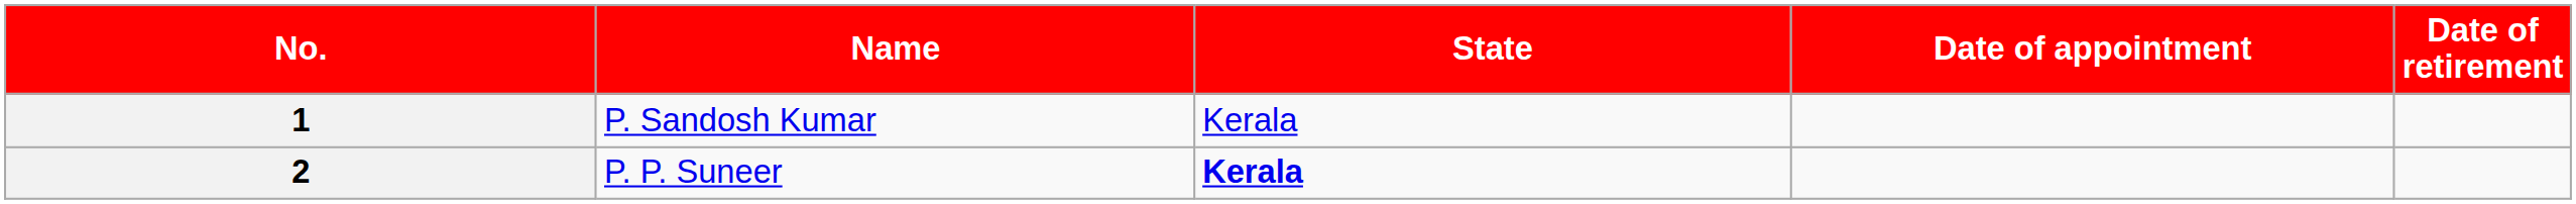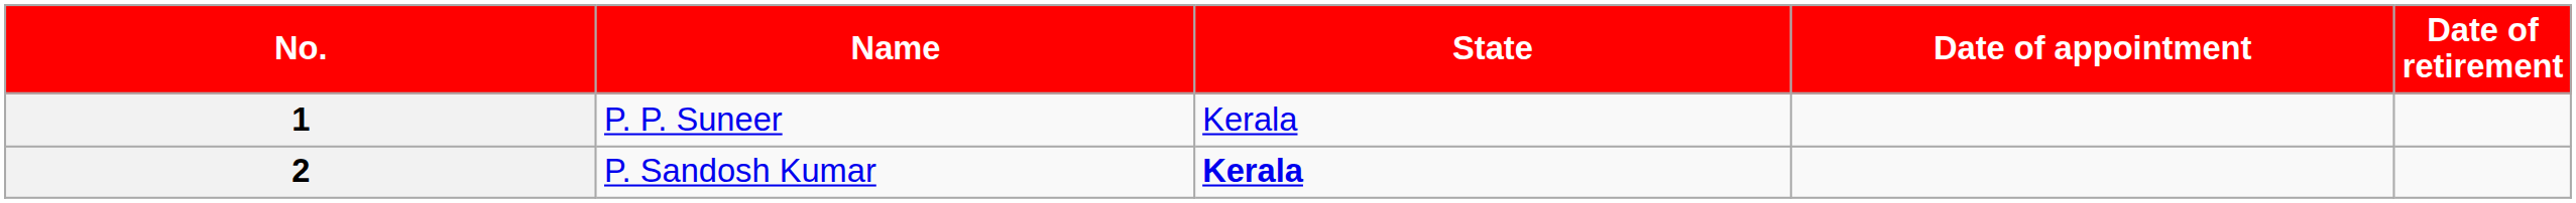 <table class="wikitable sortable">
 <tr>
 <th style="width:25%; background:#f00; color:white;">No.</th>
 <th style="width:25%; background:#f00; color:white;">Name</th>
 <th style="width:25%; background:#f00; color:white;">State</th>
 <th style="width:25%; background:#f00; color:white;">Date of appointment</th>
 <th style="width:25%; background:#f00; color:white;">Date of retirement</th>
 </tr>
 <tr>
 <th>1</th>
-<td><a href='#'>P. Sandosh Kumar</a></td>
+<td><a href='#'>P. P. Suneer</a></td>
 <td><a href='#'>Kerala</a></td>
 <td></td>
 <td></td>
 </tr>
 <tr>
 <th>2</th>
-<td><a href='#'>P. P. Suneer</a></td>
+<td><a href='#'>P. Sandosh Kumar</a></td>
 <td><strong><a href='#'>Kerala</a></strong></td>
 <td></td>
 <td></td>
 </tr>
 </table>
